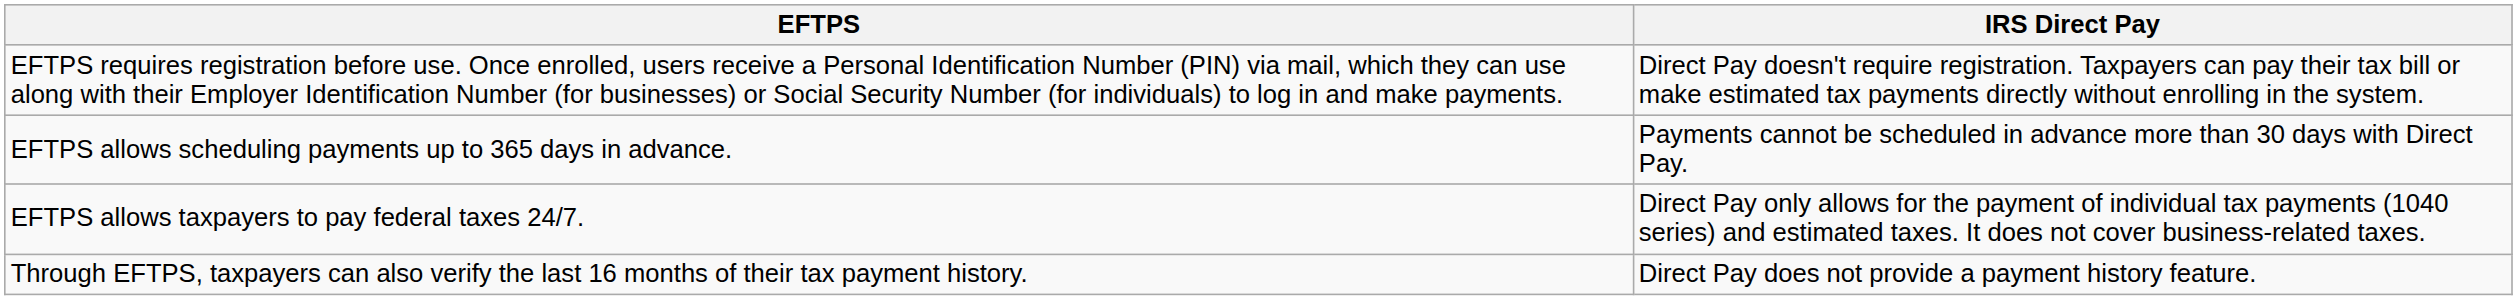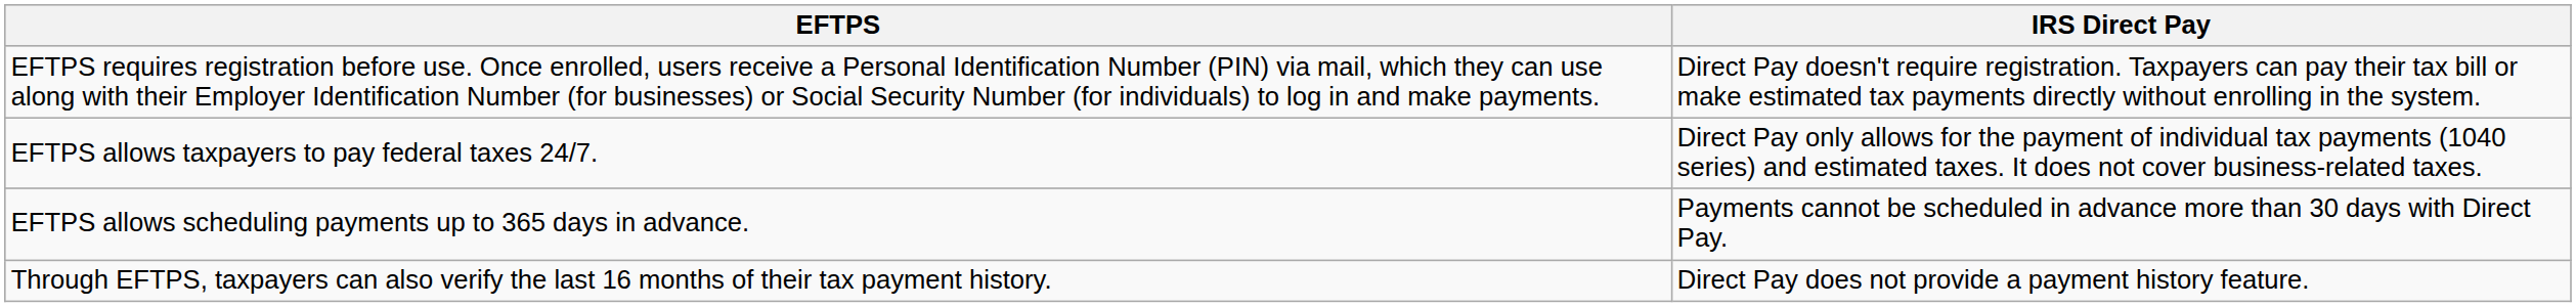 <table class="wikitable">
 <tr>
 <th><strong>EFTPS</strong></th>
 <th><strong>IRS Direct Pay</strong></th>
 </tr>
 <tr>
 <td>EFTPS requires registration before use. Once enrolled, users receive a Personal Identification Number (PIN) via mail, which they can use along with their Employer Identification Number (for businesses) or Social Security Number (for individuals) to log in and make payments.</td>
 <td>Direct Pay doesn't require registration. Taxpayers can pay their tax bill or make estimated tax payments directly without enrolling in the system.</td>
 </tr>
 <tr>
+<td>EFTPS allows taxpayers to pay federal taxes 24/7.</td>
+<td>Direct Pay only allows for the payment of individual tax payments (1040 series) and estimated taxes. It does not cover business-related taxes.</td>
+</tr>
+<tr>
 <td>EFTPS allows scheduling payments up to 365 days in advance.</td>
 <td>Payments cannot be scheduled in advance more than 30 days with Direct Pay.</td>
-</tr>
-<tr>
-<td>EFTPS allows taxpayers to pay federal taxes 24/7.</td>
-<td>Direct Pay only allows for the payment of individual tax payments (1040 series) and estimated taxes. It does not cover business-related taxes.</td>
 </tr>
 <tr>
 <td>Through EFTPS, taxpayers can also verify the last 16 months of their tax payment history.</td>
 <td>Direct Pay does not provide a payment history feature.</td>
 </tr>
 </table>
